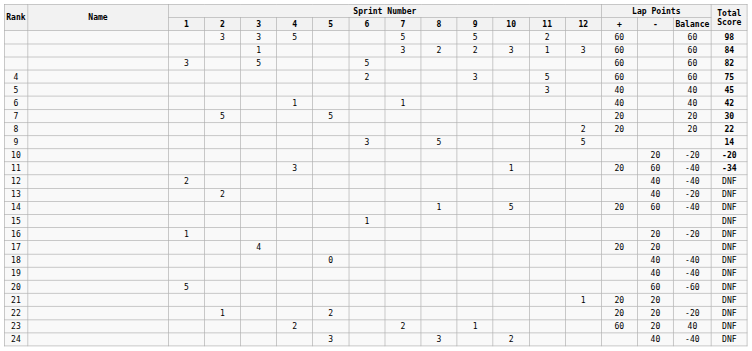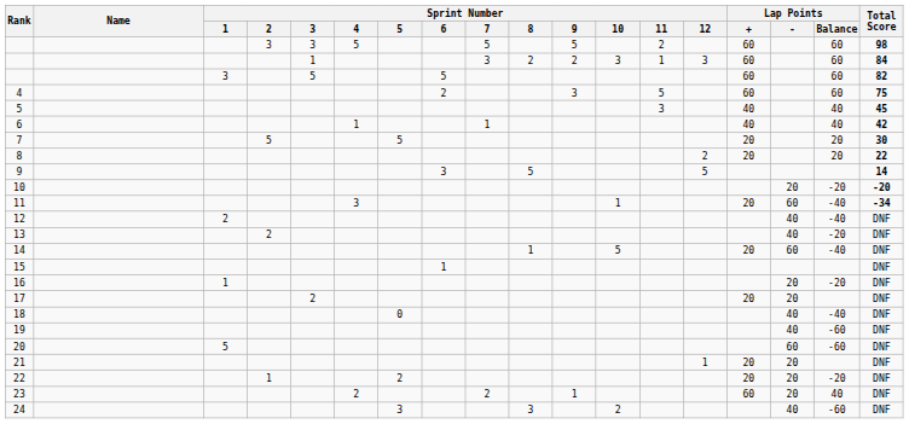 <table class="wikitable" style="text-align:center;">
 <tr>
 <th rowspan=2>Rank</th>
 <th style="width:17em" rowspan=2>Name</th>
 <th style="width:4em" colspan=12>Sprint Number</th>
 <th style="width:4em" colspan=3>Lap Points</th>
 <th style="width:4em" rowspan=2>Total<br>Score</th>
 </tr>
 <tr>
 <th style="width:4em">1</th>
 <th style="width:4em">2</th>
 <th style="width:4em">3</th>
 <th style="width:4em">4</th>
 <th style="width:4em">5</th>
 <th style="width:4em">6</th>
 <th style="width:4em">7</th>
 <th style="width:4em">8</th>
 <th style="width:4em">9</th>
 <th style="width:4em">10</th>
 <th style="width:4em">11</th>
 <th style="width:4em">12</th>
 <th style="width:4em">+</th>
 <th style="width:4em">-</th>
 <th style="width:4em">Balance</th>
 </tr>
 <tr>
 <td></td>
 <td align=left></td>
 <td></td>
 <td>3</td>
 <td>3</td>
 <td>5</td>
 <td></td>
 <td></td>
 <td>5</td>
 <td></td>
 <td>5</td>
 <td></td>
 <td>2</td>
 <td></td>
 <td>60</td>
 <td></td>
 <td>60</td>
 <td><strong>98</strong></td>
 </tr>
 <tr>
 <td></td>
 <td align=left></td>
 <td></td>
 <td></td>
 <td>1</td>
 <td></td>
 <td></td>
 <td></td>
 <td>3</td>
 <td>2</td>
 <td>2</td>
 <td>3</td>
 <td>1</td>
 <td>3</td>
 <td>60</td>
 <td></td>
 <td>60</td>
 <td><strong>84</strong></td>
 </tr>
 <tr>
 <td></td>
 <td align=left></td>
 <td>3</td>
 <td></td>
 <td>5</td>
 <td></td>
 <td></td>
 <td>5</td>
 <td></td>
 <td></td>
 <td></td>
 <td></td>
 <td></td>
 <td></td>
 <td>60</td>
 <td></td>
 <td>60</td>
 <td><strong>82</strong></td>
 </tr>
 <tr>
 <td>4</td>
 <td align=left></td>
 <td></td>
 <td></td>
 <td></td>
 <td></td>
 <td></td>
 <td>2</td>
 <td></td>
 <td></td>
 <td>3</td>
 <td></td>
 <td>5</td>
 <td></td>
 <td>60</td>
 <td></td>
 <td>60</td>
 <td><strong>75</strong></td>
 </tr>
 <tr>
 <td>5</td>
 <td align=left></td>
 <td></td>
 <td></td>
 <td></td>
 <td></td>
 <td></td>
 <td></td>
 <td></td>
 <td></td>
 <td></td>
 <td></td>
 <td>3</td>
 <td></td>
 <td>40</td>
 <td></td>
 <td>40</td>
 <td><strong>45</strong></td>
 </tr>
 <tr>
 <td>6</td>
 <td align=left></td>
 <td></td>
 <td></td>
 <td></td>
 <td>1</td>
 <td></td>
 <td></td>
 <td>1</td>
 <td></td>
 <td></td>
 <td></td>
 <td></td>
 <td></td>
 <td>40</td>
 <td></td>
 <td>40</td>
 <td><strong>42</strong></td>
 </tr>
 <tr>
 <td>7</td>
 <td align=left></td>
 <td></td>
 <td>5</td>
 <td></td>
 <td></td>
 <td>5</td>
 <td></td>
 <td></td>
 <td></td>
 <td></td>
 <td></td>
 <td></td>
 <td></td>
 <td>20</td>
 <td></td>
 <td>20</td>
 <td><strong>30</strong></td>
 </tr>
 <tr>
 <td>8</td>
 <td align=left></td>
 <td></td>
 <td></td>
 <td></td>
 <td></td>
 <td></td>
 <td></td>
 <td></td>
 <td></td>
 <td></td>
 <td></td>
 <td></td>
 <td>2</td>
 <td>20</td>
 <td></td>
 <td>20</td>
 <td><strong>22</strong></td>
 </tr>
 <tr>
 <td>9</td>
 <td align=left></td>
 <td></td>
 <td></td>
 <td></td>
 <td></td>
 <td></td>
 <td>3</td>
 <td></td>
 <td>5</td>
 <td></td>
 <td></td>
 <td></td>
 <td>5</td>
 <td></td>
 <td></td>
 <td></td>
 <td><strong>14</strong></td>
 </tr>
 <tr>
 <td>10</td>
 <td align=left></td>
 <td></td>
 <td></td>
 <td></td>
 <td></td>
 <td></td>
 <td></td>
 <td></td>
 <td></td>
 <td></td>
 <td></td>
 <td></td>
 <td></td>
 <td></td>
 <td>20</td>
 <td>-20</td>
 <td><strong>-20</strong></td>
 </tr>
 <tr>
 <td>11</td>
 <td align=left></td>
 <td></td>
 <td></td>
 <td></td>
 <td>3</td>
 <td></td>
 <td></td>
 <td></td>
 <td></td>
 <td></td>
 <td>1</td>
 <td></td>
 <td></td>
 <td>20</td>
 <td>60</td>
 <td>-40</td>
 <td><strong>-34</strong></td>
 </tr>
 <tr>
 <td>12</td>
 <td align=left></td>
 <td>2</td>
 <td></td>
 <td></td>
 <td></td>
 <td></td>
 <td></td>
 <td></td>
 <td></td>
 <td></td>
 <td></td>
 <td></td>
 <td></td>
 <td></td>
 <td>40</td>
 <td>-40</td>
 <td>DNF</td>
 </tr>
 <tr>
 <td>13</td>
 <td align=left></td>
 <td></td>
 <td>2</td>
 <td></td>
 <td></td>
 <td></td>
 <td></td>
 <td></td>
 <td></td>
 <td></td>
 <td></td>
 <td></td>
 <td></td>
 <td></td>
 <td>40</td>
 <td>-20</td>
 <td>DNF</td>
 </tr>
 <tr>
 <td>14</td>
 <td align=left></td>
 <td></td>
 <td></td>
 <td></td>
 <td></td>
 <td></td>
 <td></td>
 <td></td>
 <td>1</td>
 <td></td>
 <td>5</td>
 <td></td>
 <td></td>
 <td>20</td>
 <td>60</td>
 <td>-40</td>
 <td>DNF</td>
 </tr>
 <tr>
 <td>15</td>
 <td align=left></td>
 <td></td>
 <td></td>
 <td></td>
 <td></td>
 <td></td>
 <td>1</td>
 <td></td>
 <td></td>
 <td></td>
 <td></td>
 <td></td>
 <td></td>
 <td></td>
 <td></td>
 <td></td>
 <td>DNF</td>
 </tr>
 <tr>
 <td>16</td>
 <td align=left></td>
 <td>1</td>
 <td></td>
 <td></td>
 <td></td>
 <td></td>
 <td></td>
 <td></td>
 <td></td>
 <td></td>
 <td></td>
 <td></td>
 <td></td>
 <td></td>
 <td>20</td>
 <td>-20</td>
 <td>DNF</td>
 </tr>
 <tr>
 <td>17</td>
 <td align=left></td>
 <td></td>
 <td></td>
-<td>4</td>
+<td>2</td>
 <td></td>
 <td></td>
 <td></td>
 <td></td>
 <td></td>
 <td></td>
 <td></td>
 <td></td>
 <td></td>
 <td>20</td>
 <td>20</td>
 <td></td>
 <td>DNF</td>
 </tr>
 <tr>
 <td>18</td>
 <td align=left></td>
 <td></td>
 <td></td>
 <td></td>
 <td></td>
 <td>0</td>
 <td></td>
 <td></td>
 <td></td>
 <td></td>
 <td></td>
 <td></td>
 <td></td>
 <td></td>
 <td>40</td>
 <td>-40</td>
 <td>DNF</td>
 </tr>
 <tr>
 <td>19</td>
 <td align=left></td>
 <td></td>
 <td></td>
 <td></td>
 <td></td>
 <td></td>
 <td></td>
 <td></td>
 <td></td>
 <td></td>
 <td></td>
 <td></td>
 <td></td>
 <td></td>
 <td>40</td>
-<td>-40</td>
+<td>-60</td>
 <td>DNF</td>
 </tr>
 <tr>
 <td>20</td>
 <td align=left></td>
 <td>5</td>
 <td></td>
 <td></td>
 <td></td>
 <td></td>
 <td></td>
 <td></td>
 <td></td>
 <td></td>
 <td></td>
 <td></td>
 <td></td>
 <td></td>
 <td>60</td>
 <td>-60</td>
 <td>DNF</td>
 </tr>
 <tr>
 <td>21</td>
 <td align=left></td>
 <td></td>
 <td></td>
 <td></td>
 <td></td>
 <td></td>
 <td></td>
 <td></td>
 <td></td>
 <td></td>
 <td></td>
 <td></td>
 <td>1</td>
 <td>20</td>
 <td>20</td>
 <td></td>
 <td>DNF</td>
 </tr>
 <tr>
 <td>22</td>
 <td align=left></td>
 <td></td>
 <td>1</td>
 <td></td>
 <td></td>
 <td>2</td>
 <td></td>
 <td></td>
 <td></td>
 <td></td>
 <td></td>
 <td></td>
 <td></td>
 <td>20</td>
 <td>20</td>
 <td>-20</td>
 <td>DNF</td>
 </tr>
 <tr>
 <td>23</td>
 <td align=left></td>
 <td></td>
 <td></td>
 <td></td>
 <td>2</td>
 <td></td>
 <td></td>
 <td>2</td>
 <td></td>
 <td>1</td>
 <td></td>
 <td></td>
 <td></td>
 <td>60</td>
 <td>20</td>
 <td>40</td>
 <td>DNF</td>
 </tr>
 <tr>
 <td>24</td>
 <td align=left></td>
 <td></td>
 <td></td>
 <td></td>
 <td></td>
 <td>3</td>
 <td></td>
 <td></td>
 <td>3</td>
 <td></td>
 <td>2</td>
 <td></td>
 <td></td>
 <td></td>
 <td>40</td>
-<td>-40</td>
+<td>-60</td>
 <td>DNF</td>
 </tr>
 </table>
